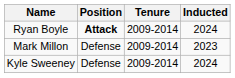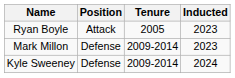 <table class="wikitable" style="text-align:center">
 <tr>
 <th>Name</th>
 <th>Position</th>
 <th>Tenure</th>
 <th>Inducted</th>
 </tr>
 <tr>
 <td>Ryan Boyle</td>
-<td><strong>Attack</strong></td>
-<td>2009-2014</td>
-<td>2024</td>
+<td>Attack</td>
+<td>2005</td>
+<td>2023</td>
 </tr>
 <tr>
 <td>Mark Millon</td>
 <td>Defense</td>
 <td>2009-2014</td>
 <td>2023</td>
 </tr>
 <tr>
 <td>Kyle Sweeney</td>
 <td>Defense</td>
 <td>2009-2014</td>
 <td>2024</td>
 </tr>
 </table>
